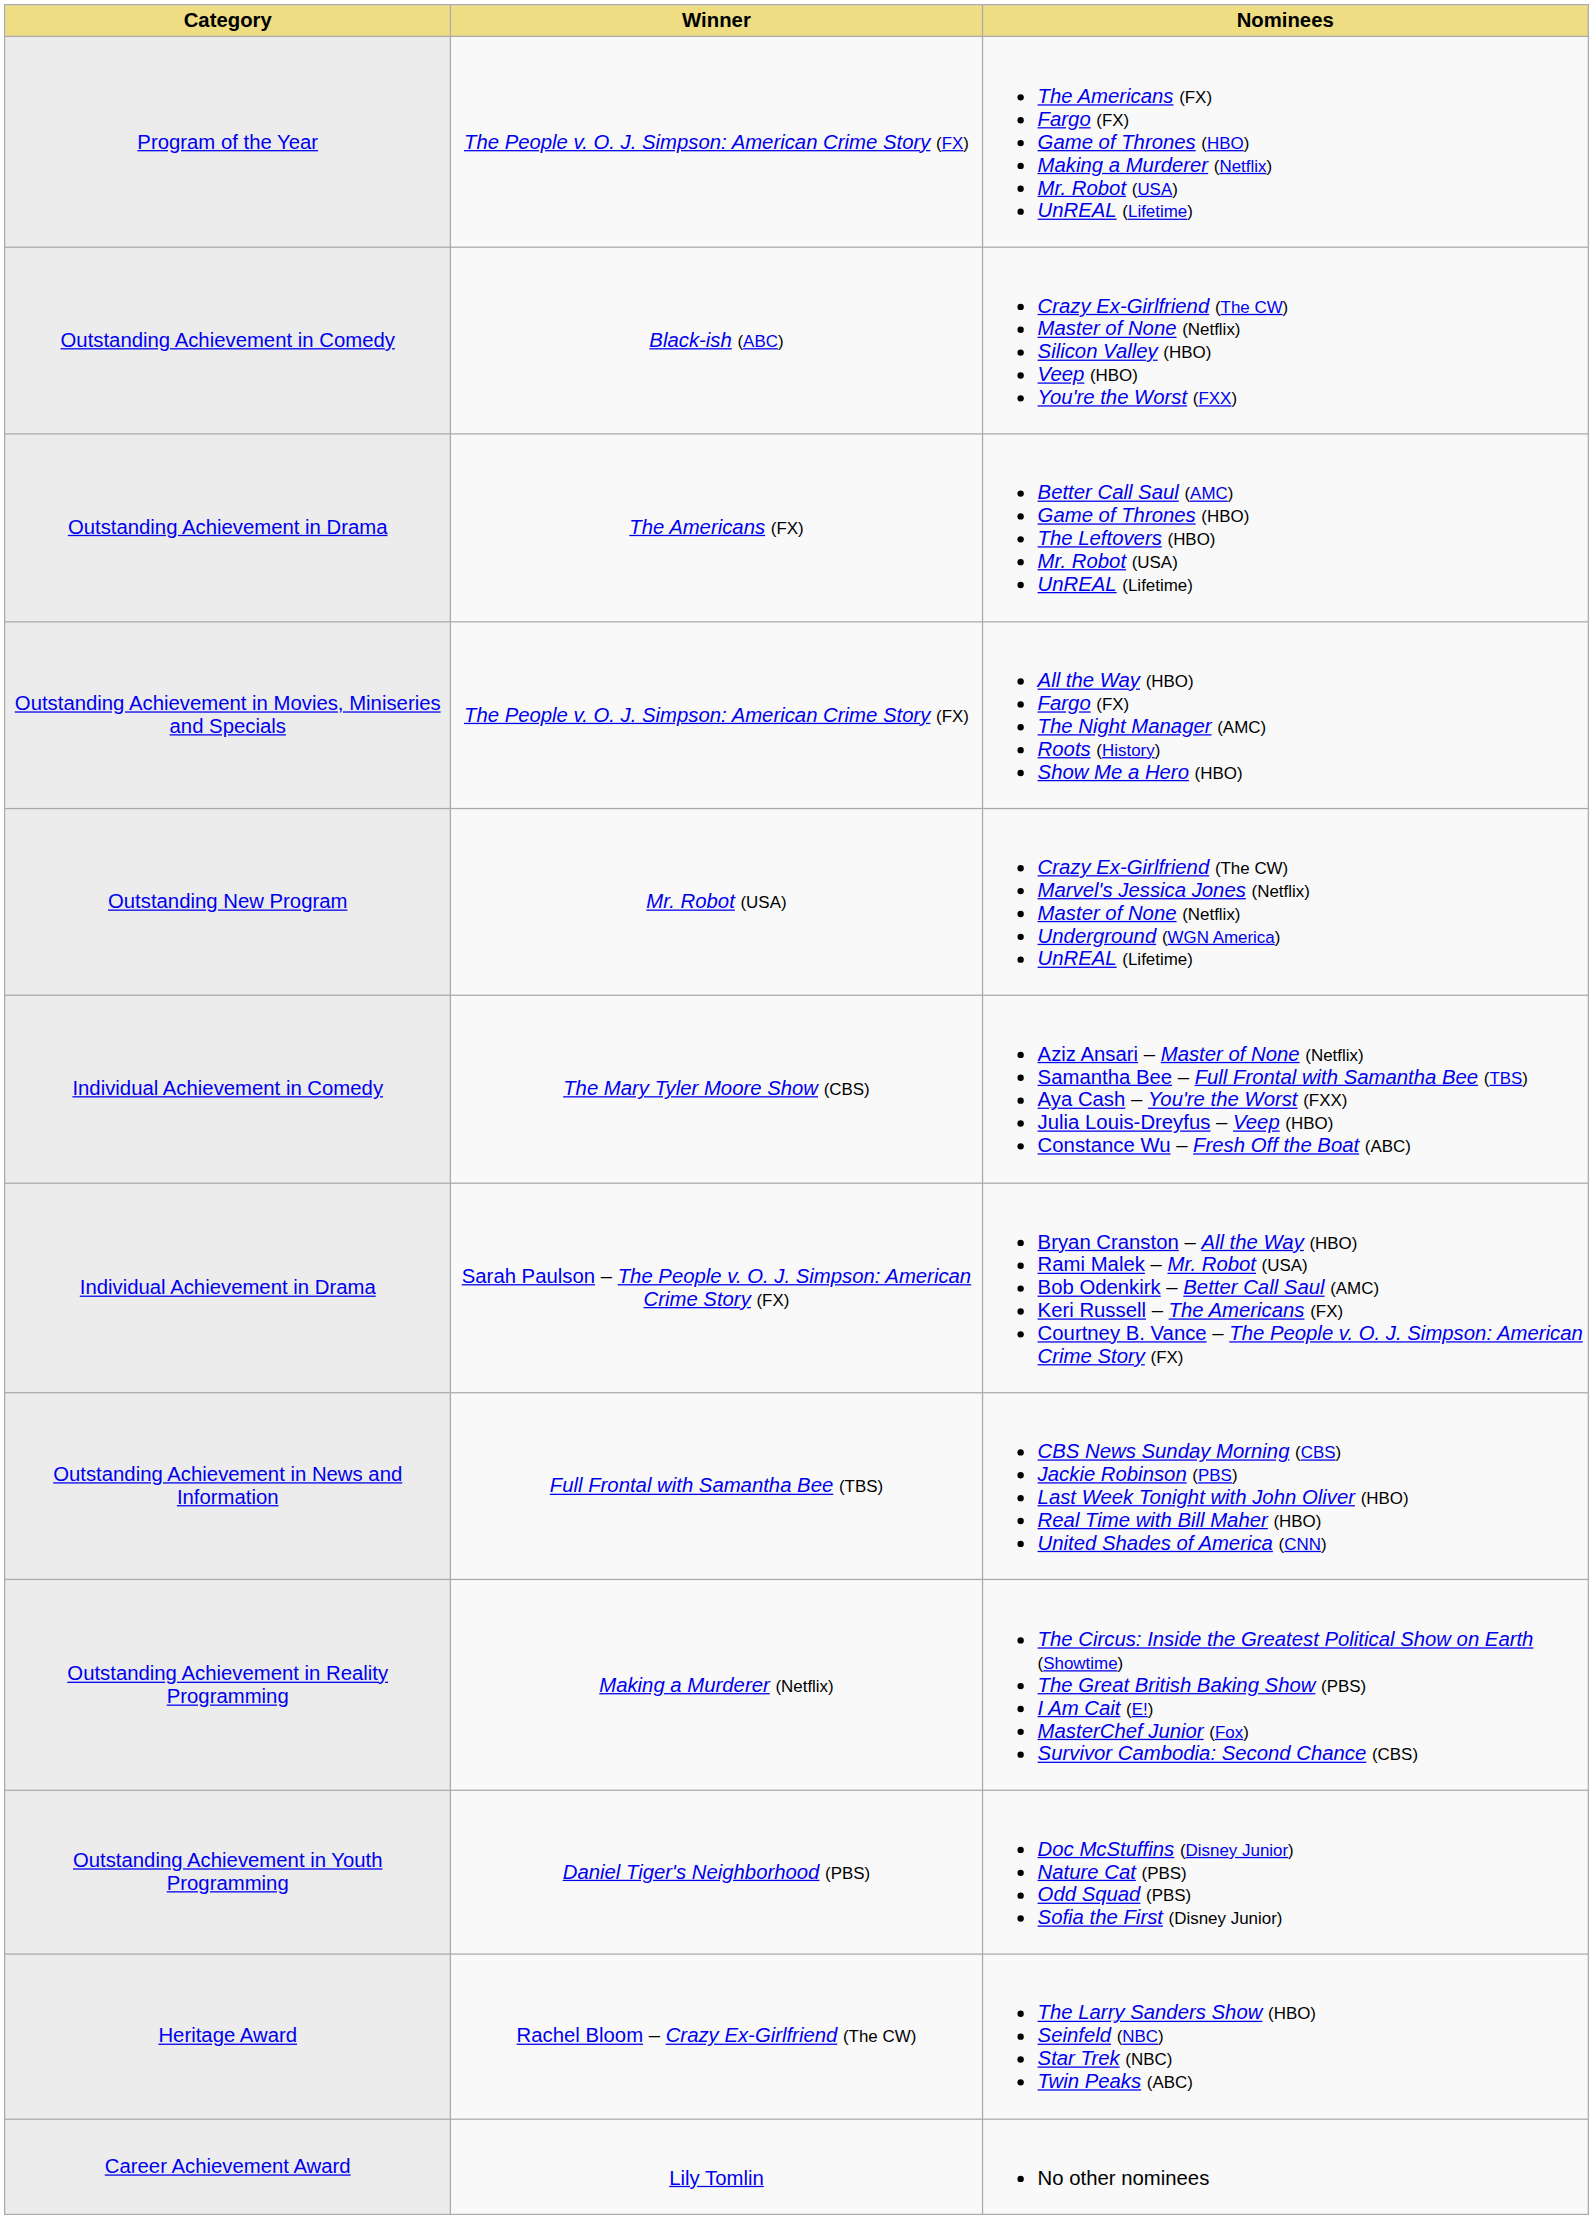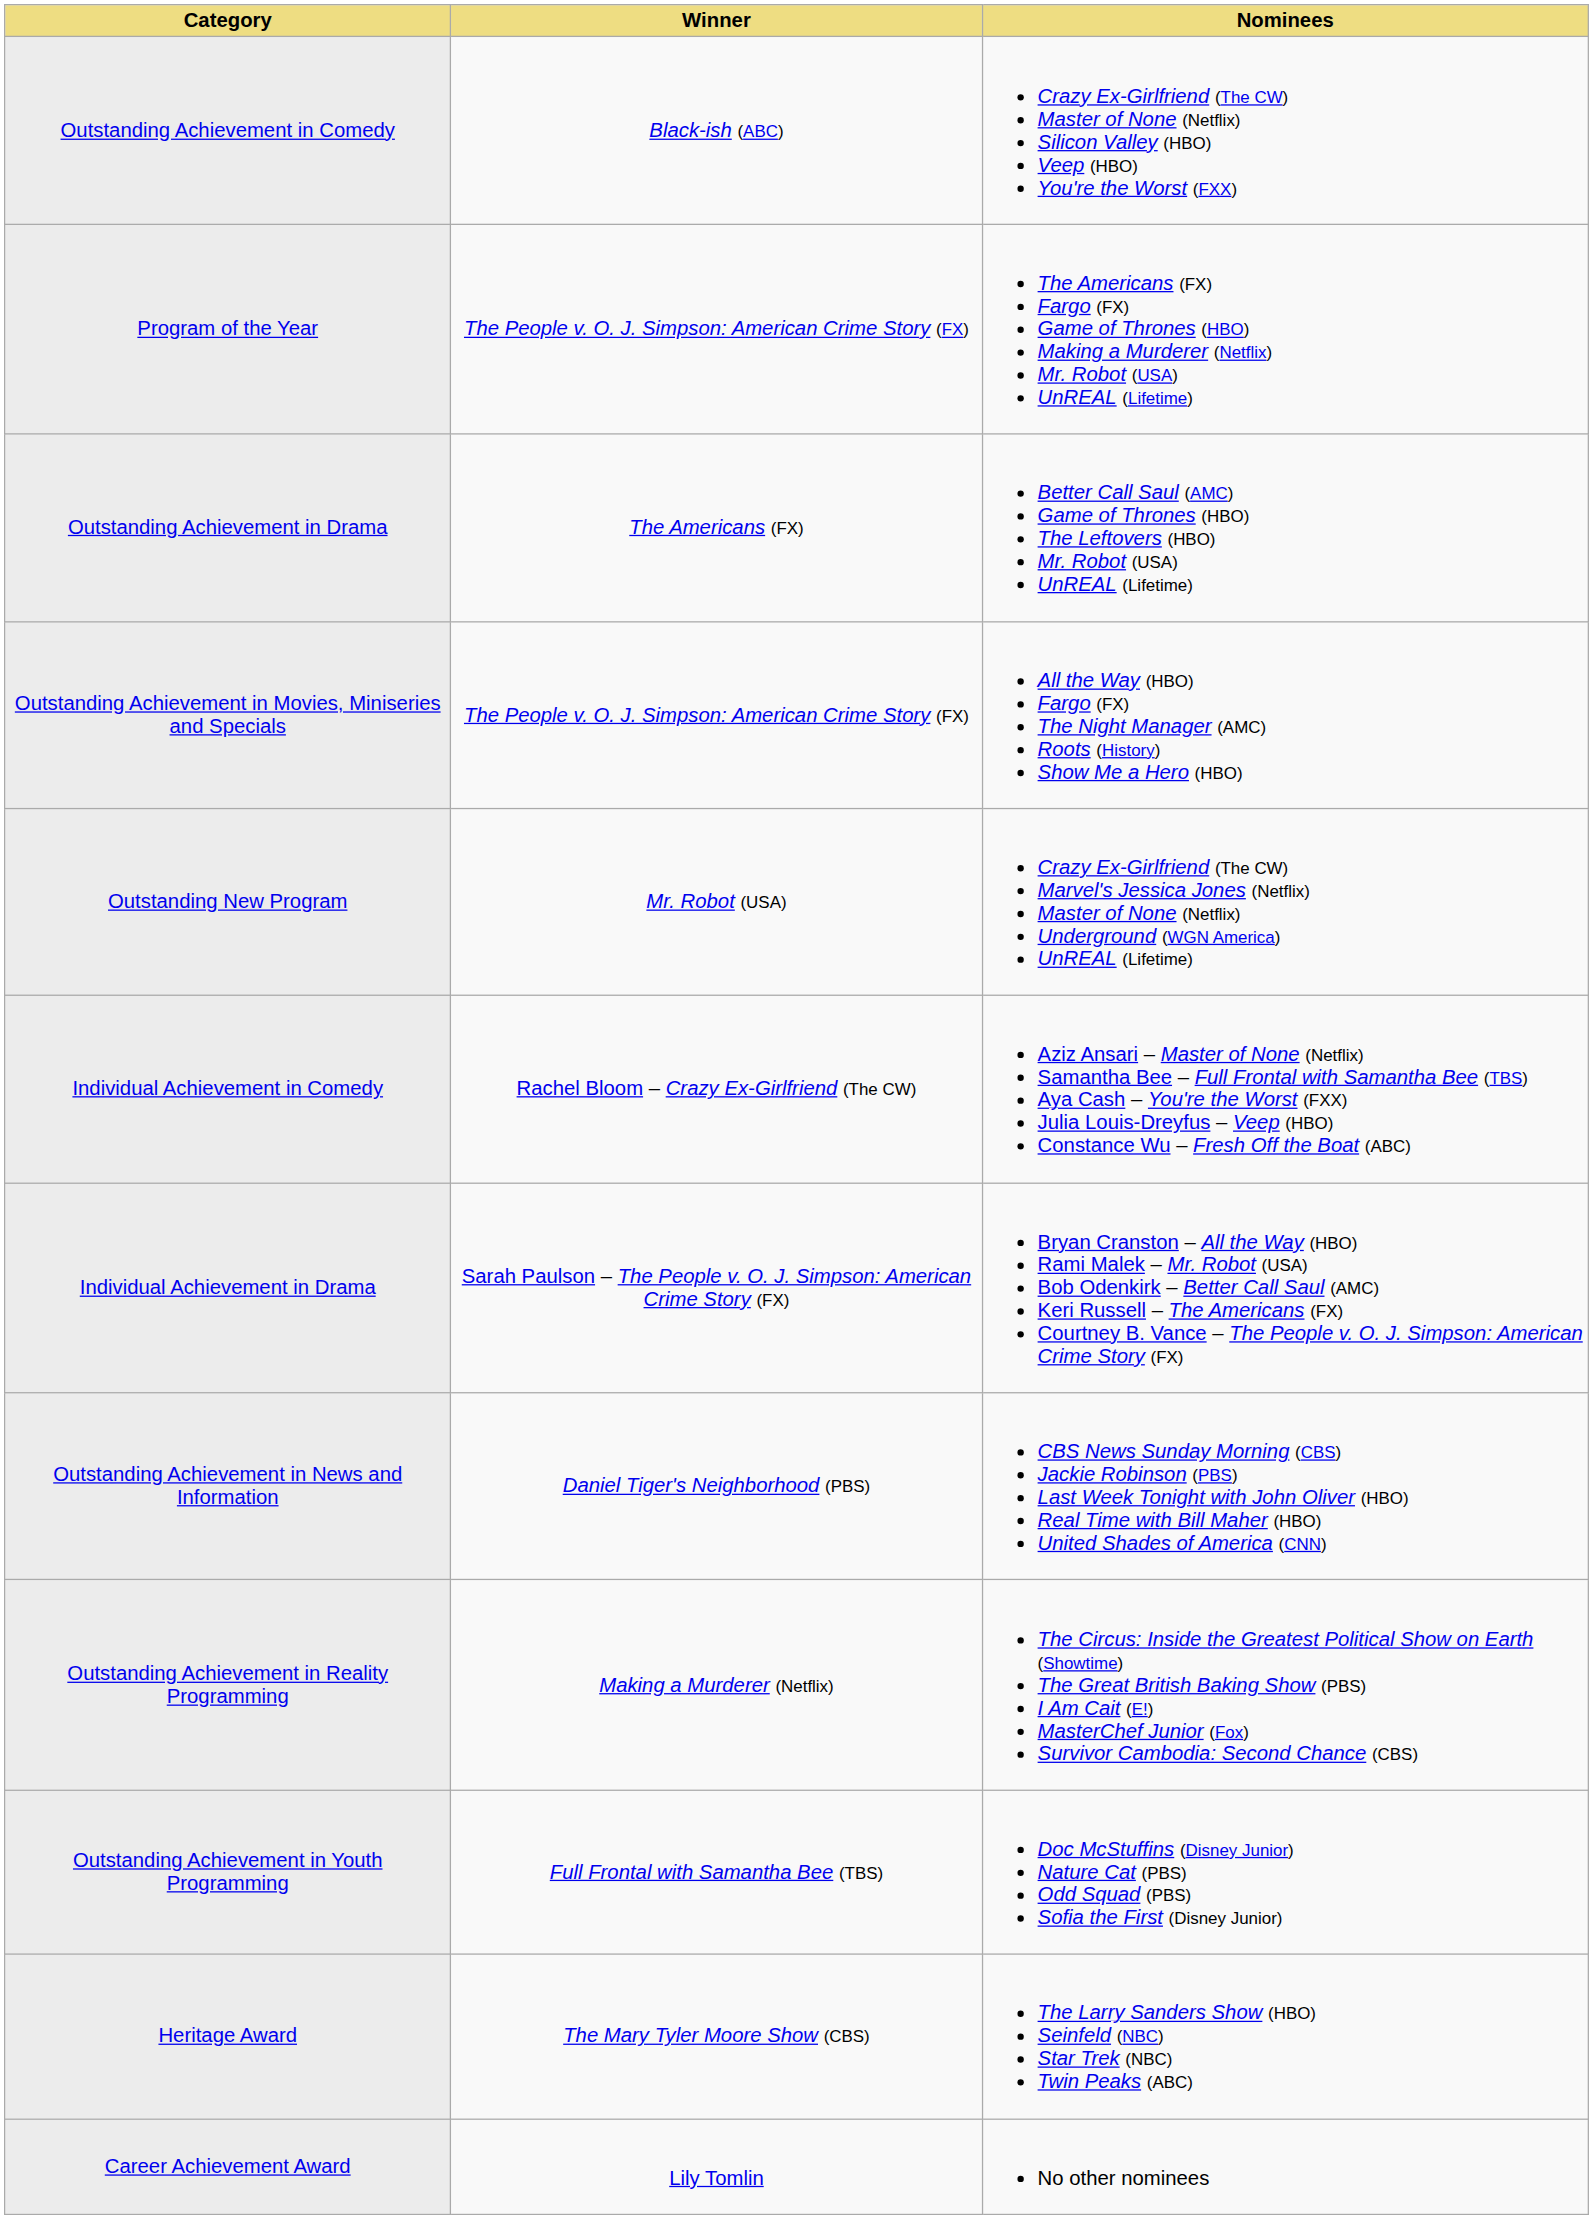 <table class="wikitable">
 <tr>
 <th style="background:#EEDD82;">Category</th>
 <th style="background:#EEDD82;">Winner</th>
 <th style="background:#EEDD82;">Nominees</th>
 </tr>
 <tr>
+<td align="center" style="background: #ececec; color: grey; vertical-align: middle; text-align: center;" class="table-na"><a href='#'>Outstanding Achievement in Comedy</a></td>
+<td align="center"><em><a href='#'>Black-ish</a></em> <small>(<a href='#'>ABC</a>)</small></td>
+<td><br><ul><li><em><a href='#'>Crazy Ex-Girlfriend</a></em> <small>(<a href='#'>The CW</a>)</small></li><li><em><a href='#'>Master of None</a></em> <small>(Netflix)</small></li><li><em><a href='#'>Silicon Valley</a></em> <small>(HBO)</small></li><li><em><a href='#'>Veep</a></em> <small>(HBO)</small></li><li><em><a href='#'>You're the Worst</a></em> <small>(<a href='#'>FXX</a>)</small></li></ul></td>
+</tr>
+<tr>
 <td align="center" style="background: #ececec; color: grey; vertical-align: middle; text-align: center;" class="table-na"><a href='#'>Program of the Year</a></td>
 <td align="center"><em><a href='#'>The People v. O. J. Simpson: American Crime Story</a></em> <small>(<a href='#'>FX</a>)</small></td>
 <td><br><ul><li><em><a href='#'>The Americans</a></em> <small>(FX)</small></li><li><em><a href='#'>Fargo</a></em> <small>(FX)</small></li><li><em><a href='#'>Game of Thrones</a></em> <small>(<a href='#'>HBO</a>)</small></li><li><em><a href='#'>Making a Murderer</a></em> <small>(<a href='#'>Netflix</a>)</small></li><li><em><a href='#'>Mr. Robot</a></em> <small>(<a href='#'>USA</a>)</small></li><li><em><a href='#'>UnREAL</a></em> <small>(<a href='#'>Lifetime</a>)</small></li></ul></td>
-</tr>
-<tr>
-<td align="center" style="background: #ececec; color: grey; vertical-align: middle; text-align: center;" class="table-na"><a href='#'>Outstanding Achievement in Comedy</a></td>
-<td align="center"><em><a href='#'>Black-ish</a></em> <small>(<a href='#'>ABC</a>)</small></td>
-<td><br><ul><li><em><a href='#'>Crazy Ex-Girlfriend</a></em> <small>(<a href='#'>The CW</a>)</small></li><li><em><a href='#'>Master of None</a></em> <small>(Netflix)</small></li><li><em><a href='#'>Silicon Valley</a></em> <small>(HBO)</small></li><li><em><a href='#'>Veep</a></em> <small>(HBO)</small></li><li><em><a href='#'>You're the Worst</a></em> <small>(<a href='#'>FXX</a>)</small></li></ul></td>
 </tr>
 <tr>
 <td align="center" style="background: #ececec; color: grey; vertical-align: middle; text-align: center;" class="table-na"><a href='#'>Outstanding Achievement in Drama</a></td>
 <td align="center"><em><a href='#'>The Americans</a></em> <small>(FX)</small></td>
 <td><br><ul><li><em><a href='#'>Better Call Saul</a></em> <small>(<a href='#'>AMC</a>)</small></li><li><em><a href='#'>Game of Thrones</a></em> <small>(HBO)</small></li><li><em><a href='#'>The Leftovers</a></em> <small>(HBO)</small></li><li><em><a href='#'>Mr. Robot</a></em> <small>(USA)</small></li><li><em><a href='#'>UnREAL</a></em> <small>(Lifetime)</small></li></ul></td>
 </tr>
 <tr>
 <td align="center" style="background: #ececec; color: grey; vertical-align: middle; text-align: center;" class="table-na"><a href='#'>Outstanding Achievement in Movies, Miniseries and Specials</a></td>
 <td align="center"><em><a href='#'>The People v. O. J. Simpson: American Crime Story</a></em> <small>(FX)</small></td>
 <td><br><ul><li><em><a href='#'>All the Way</a></em> <small>(HBO)</small></li><li><em><a href='#'>Fargo</a></em> <small>(FX)</small></li><li><em><a href='#'>The Night Manager</a></em> <small>(AMC)</small></li><li><em><a href='#'>Roots</a></em> <small>(<a href='#'>History</a>)</small></li><li><em><a href='#'>Show Me a Hero</a></em> <small>(HBO)</small></li></ul></td>
 </tr>
 <tr>
 <td align="center" style="background: #ececec; color: grey; vertical-align: middle; text-align: center;" class="table-na"><a href='#'>Outstanding New Program</a></td>
 <td align="center"><em><a href='#'>Mr. Robot</a></em> <small>(USA)</small></td>
 <td><br><ul><li><em><a href='#'>Crazy Ex-Girlfriend</a></em> <small>(The CW)</small></li><li><em><a href='#'>Marvel's Jessica Jones</a></em> <small>(Netflix)</small></li><li><em><a href='#'>Master of None</a></em> <small>(Netflix)</small></li><li><em><a href='#'>Underground</a></em> <small>(<a href='#'>WGN America</a>)</small></li><li><em><a href='#'>UnREAL</a></em> <small>(Lifetime)</small></li></ul></td>
 </tr>
 <tr>
 <td align="center" style="background: #ececec; color: grey; vertical-align: middle; text-align: center;" class="table-na"><a href='#'>Individual Achievement in Comedy</a></td>
-<td align="center"><em><a href='#'>The Mary Tyler Moore Show</a></em> <small>(CBS)</small></td>
+<td align="center"><a href='#'>Rachel Bloom</a> – <em><a href='#'>Crazy Ex-Girlfriend</a></em> <small>(The CW)</small></td>
 <td><br><ul><li><a href='#'>Aziz Ansari</a> – <em><a href='#'>Master of None</a></em> <small>(Netflix)</small></li><li><a href='#'>Samantha Bee</a> – <em><a href='#'>Full Frontal with Samantha Bee</a></em> <small>(<a href='#'>TBS</a>)</small></li><li><a href='#'>Aya Cash</a> – <em><a href='#'>You're the Worst</a></em> <small>(FXX)</small></li><li><a href='#'>Julia Louis-Dreyfus</a> – <em><a href='#'>Veep</a></em> <small>(HBO)</small></li><li><a href='#'>Constance Wu</a> – <em><a href='#'>Fresh Off the Boat</a></em> <small>(ABC)</small></li></ul></td>
 </tr>
 <tr>
 <td align="center" style="background: #ececec; color: grey; vertical-align: middle; text-align: center;" class="table-na"><a href='#'>Individual Achievement in Drama</a></td>
 <td align="center"><a href='#'>Sarah Paulson</a> – <em><a href='#'>The People v. O. J. Simpson: American Crime Story</a></em> <small>(FX)</small></td>
 <td><br><ul><li><a href='#'>Bryan Cranston</a> – <em><a href='#'>All the Way</a></em> <small>(HBO)</small></li><li><a href='#'>Rami Malek</a> – <em><a href='#'>Mr. Robot</a></em> <small>(USA)</small></li><li><a href='#'>Bob Odenkirk</a> – <em><a href='#'>Better Call Saul</a></em> <small>(AMC)</small></li><li><a href='#'>Keri Russell</a> – <em><a href='#'>The Americans</a></em> <small>(FX)</small></li><li><a href='#'>Courtney B. Vance</a> – <em><a href='#'>The People v. O. J. Simpson: American Crime Story</a></em> <small>(FX)</small></li></ul></td>
 </tr>
 <tr>
 <td align="center" style="background: #ececec; color: grey; vertical-align: middle; text-align: center;" class="table-na"><a href='#'>Outstanding Achievement in News and Information</a></td>
-<td align="center"><em><a href='#'>Full Frontal with Samantha Bee</a></em> <small>(TBS)</small></td>
+<td align="center"><em><a href='#'>Daniel Tiger's Neighborhood</a></em> <small>(PBS)</small></td>
 <td><br><ul><li><em><a href='#'>CBS News Sunday Morning</a></em> <small>(<a href='#'>CBS</a>)</small></li><li><em><a href='#'>Jackie Robinson</a></em> <small>(<a href='#'>PBS</a>)</small></li><li><em><a href='#'>Last Week Tonight with John Oliver</a></em> <small>(HBO)</small></li><li><em><a href='#'>Real Time with Bill Maher</a></em> <small>(HBO)</small></li><li><em><a href='#'>United Shades of America</a></em> <small>(<a href='#'>CNN</a>)</small></li></ul></td>
 </tr>
 <tr>
 <td align="center" style="background: #ececec; color: grey; vertical-align: middle; text-align: center;" class="table-na"><a href='#'>Outstanding Achievement in Reality Programming</a></td>
 <td align="center"><em><a href='#'>Making a Murderer</a></em> <small>(Netflix)</small></td>
 <td><br><ul><li><em><a href='#'>The Circus: Inside the Greatest Political Show on Earth</a></em> <small>(<a href='#'>Showtime</a>)</small></li><li><em><a href='#'>The Great British Baking Show</a></em> <small>(PBS)</small></li><li><em><a href='#'>I Am Cait</a></em> <small>(<a href='#'>E!</a>)</small></li><li><em><a href='#'>MasterChef Junior</a></em> <small>(<a href='#'>Fox</a>)</small></li><li><em><a href='#'>Survivor Cambodia: Second Chance</a></em> <small>(CBS)</small></li></ul></td>
 </tr>
 <tr>
 <td align="center" style="background: #ececec; color: grey; vertical-align: middle; text-align: center;" class="table-na"><a href='#'>Outstanding Achievement in Youth Programming</a></td>
-<td align="center"><em><a href='#'>Daniel Tiger's Neighborhood</a></em> <small>(PBS)</small></td>
+<td align="center"><em><a href='#'>Full Frontal with Samantha Bee</a></em> <small>(TBS)</small></td>
 <td><br><ul><li><em><a href='#'>Doc McStuffins</a></em> <small>(<a href='#'>Disney Junior</a>)</small></li><li><em><a href='#'>Nature Cat</a></em> <small>(PBS)</small></li><li><em><a href='#'>Odd Squad</a></em> <small>(PBS)</small></li><li><em><a href='#'>Sofia the First</a></em> <small>(Disney Junior)</small></li></ul></td>
 </tr>
 <tr>
 <td align="center" style="background: #ececec; color: grey; vertical-align: middle; text-align: center;" class="table-na"><a href='#'>Heritage Award</a></td>
-<td align="center"><a href='#'>Rachel Bloom</a> – <em><a href='#'>Crazy Ex-Girlfriend</a></em> <small>(The CW)</small></td>
+<td align="center"><em><a href='#'>The Mary Tyler Moore Show</a></em> <small>(CBS)</small></td>
 <td><br><ul><li><em><a href='#'>The Larry Sanders Show</a></em> <small>(HBO)</small></li><li><em><a href='#'>Seinfeld</a></em> <small>(<a href='#'>NBC</a>)</small></li><li><em><a href='#'>Star Trek</a></em> <small>(NBC)</small></li><li><em><a href='#'>Twin Peaks</a></em> <small>(ABC)</small></li></ul></td>
 </tr>
 <tr>
 <td align="center" style="background: #ececec; color: grey; vertical-align: middle; text-align: center;" class="table-na"><a href='#'>Career Achievement Award</a></td>
 <td align="center"><br><a href='#'>Lily Tomlin</a></td>
 <td><br><ul><li>No other nominees</li></ul></td>
 </tr>
 </table>
